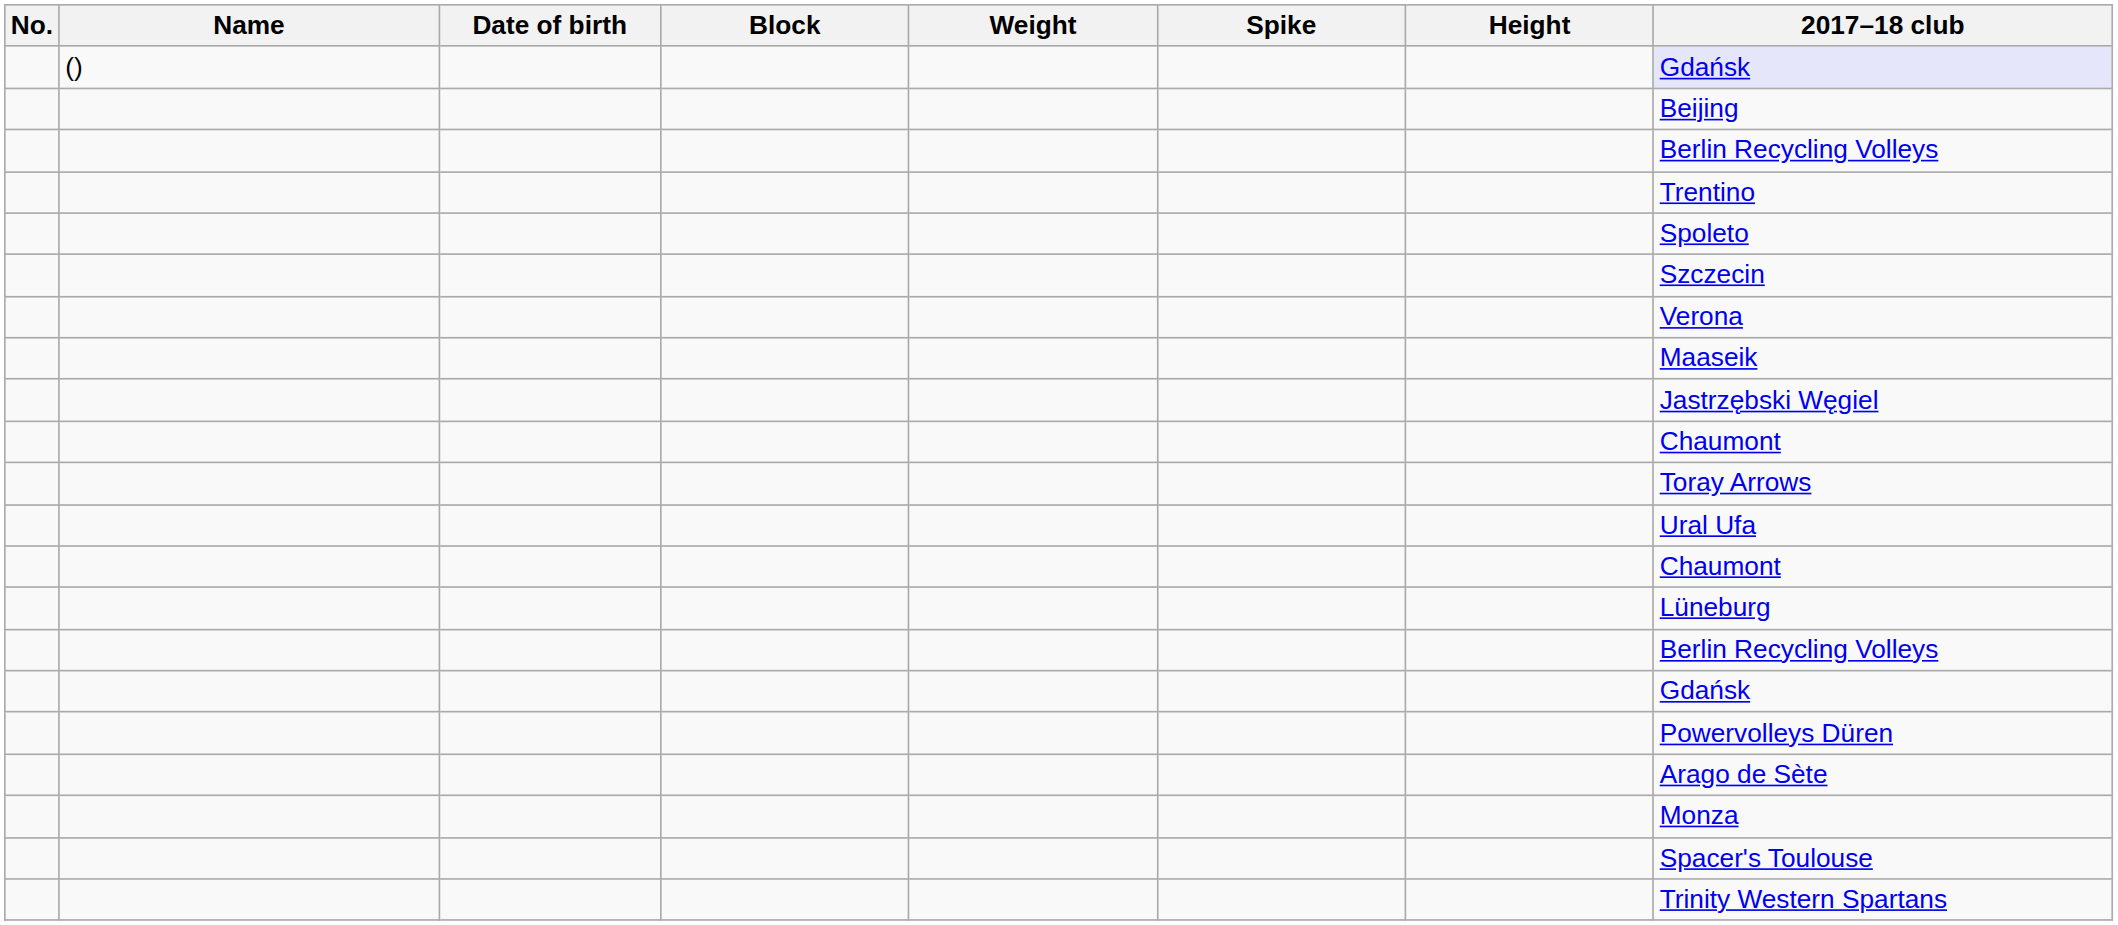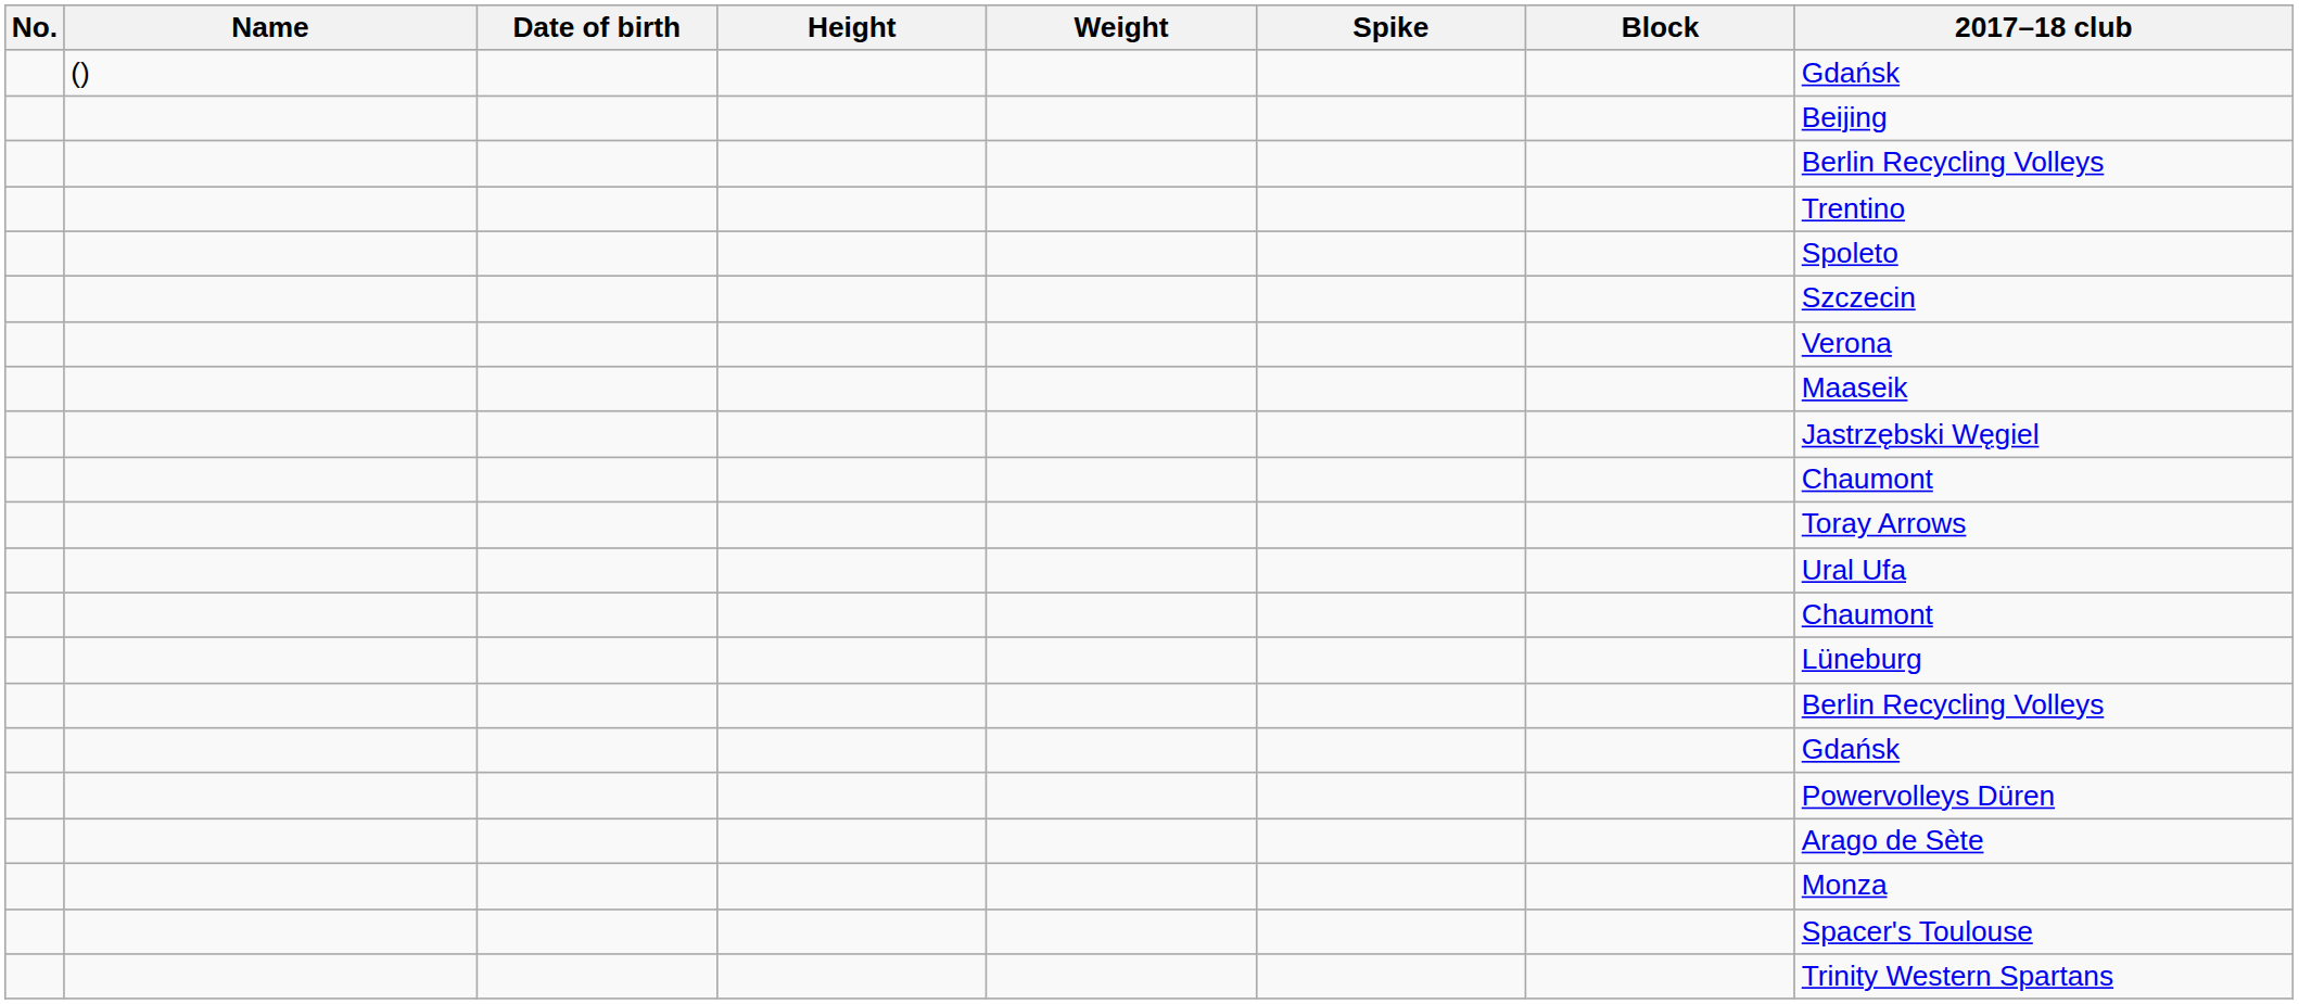 <table class="wikitable sortable" style="font-size:100%; text-align:center;">
 <tr>
 <th>No.</th>
 <th style="width:14em">Name</th>
 <th style="width:8em">Date of birth</th>
-<th style="width:9em">Block</th>
+<th style="width:9em">Height</th>
 <th style="width:9em">Weight</th>
 <th style="width:9em">Spike</th>
-<th style="width:9em">Height</th>
+<th style="width:9em">Block</th>
 <th style="width:17em">2017–18 club</th>
 </tr>
 <tr>
 <td></td>
 <td style="text-align:left;"> ()</td>
 <td style="text-align:right;"></td>
 <td></td>
 <td></td>
 <td></td>
 <td></td>
-<td style="background: lavender; text-align:left;"> <a href='#'>Gdańsk</a></td>
+<td style="text-align:left;"> <a href='#'>Gdańsk</a></td>
 </tr>
 <tr>
 <td></td>
 <td style="text-align:left;"></td>
 <td style="text-align:right;"></td>
 <td></td>
 <td></td>
 <td></td>
 <td></td>
 <td style="text-align:left;"> <a href='#'>Beijing</a></td>
 </tr>
 <tr>
 <td></td>
 <td style="text-align:left;"></td>
 <td style="text-align:right;"></td>
 <td></td>
 <td></td>
 <td></td>
 <td></td>
 <td style="text-align:left;"> <a href='#'>Berlin Recycling Volleys</a></td>
 </tr>
 <tr>
 <td></td>
 <td style="text-align:left;"></td>
 <td style="text-align:right;"></td>
 <td></td>
 <td></td>
 <td></td>
 <td></td>
 <td style="text-align:left;"> <a href='#'>Trentino</a></td>
 </tr>
 <tr>
 <td></td>
 <td style="text-align:left;"></td>
 <td style="text-align:right;"></td>
 <td></td>
 <td></td>
 <td></td>
 <td></td>
 <td style="text-align:left;"> <a href='#'>Spoleto</a></td>
 </tr>
 <tr>
 <td></td>
 <td style="text-align:left;"></td>
 <td style="text-align:right;"></td>
 <td></td>
 <td></td>
 <td></td>
 <td></td>
 <td style="text-align:left;"> <a href='#'>Szczecin</a></td>
 </tr>
 <tr>
 <td></td>
 <td style="text-align:left;"></td>
 <td style="text-align:right;"></td>
 <td></td>
 <td></td>
 <td></td>
 <td></td>
 <td style="text-align:left;"> <a href='#'>Verona</a></td>
 </tr>
 <tr>
 <td></td>
 <td style="text-align:left;"></td>
 <td style="text-align:right;"></td>
 <td></td>
 <td></td>
 <td></td>
 <td></td>
 <td style="text-align:left;"> <a href='#'>Maaseik</a></td>
 </tr>
 <tr>
 <td></td>
 <td style="text-align:left;"></td>
 <td style="text-align:right;"></td>
 <td></td>
 <td></td>
 <td></td>
 <td></td>
 <td style="text-align:left;"> <a href='#'>Jastrzębski Węgiel</a></td>
 </tr>
 <tr>
 <td></td>
 <td style="text-align:left;"></td>
 <td style="text-align:right;"></td>
 <td></td>
 <td></td>
 <td></td>
 <td></td>
 <td style="text-align:left;"> <a href='#'>Chaumont</a></td>
 </tr>
 <tr>
 <td></td>
 <td style="text-align:left;"></td>
 <td style="text-align:right;"></td>
 <td></td>
 <td></td>
 <td></td>
 <td></td>
 <td style="text-align:left;"> <a href='#'>Toray Arrows</a></td>
 </tr>
 <tr>
 <td></td>
 <td style="text-align:left;"></td>
 <td style="text-align:right;"></td>
 <td></td>
 <td></td>
 <td></td>
 <td></td>
 <td style="text-align:left;"> <a href='#'>Ural Ufa</a></td>
 </tr>
 <tr>
 <td></td>
 <td style="text-align:left;"></td>
 <td style="text-align:right;"></td>
 <td></td>
 <td></td>
 <td></td>
 <td></td>
 <td style="text-align:left;"> <a href='#'>Chaumont</a></td>
 </tr>
 <tr>
 <td></td>
 <td style="text-align:left;"></td>
 <td style="text-align:right;"></td>
 <td></td>
 <td></td>
 <td></td>
 <td></td>
 <td style="text-align:left;"> <a href='#'>Lüneburg</a></td>
 </tr>
 <tr>
 <td></td>
 <td style="text-align:left;"></td>
 <td style="text-align:right;"></td>
 <td></td>
 <td></td>
 <td></td>
 <td></td>
 <td style="text-align:left;"> <a href='#'>Berlin Recycling Volleys</a></td>
 </tr>
 <tr>
 <td></td>
 <td style="text-align:left;"></td>
 <td style="text-align:right;"></td>
 <td></td>
 <td></td>
 <td></td>
 <td></td>
 <td style="text-align:left;"> <a href='#'>Gdańsk</a></td>
 </tr>
 <tr>
 <td></td>
 <td style="text-align:left;"></td>
 <td style="text-align:right;"></td>
 <td></td>
 <td></td>
 <td></td>
 <td></td>
 <td style="text-align:left;"> <a href='#'>Powervolleys Düren</a></td>
 </tr>
 <tr>
 <td></td>
 <td style="text-align:left;"></td>
 <td style="text-align:right;"></td>
 <td></td>
 <td></td>
 <td></td>
 <td></td>
 <td style="text-align:left;"> <a href='#'>Arago de Sète</a></td>
 </tr>
 <tr>
 <td></td>
 <td style="text-align:left;"></td>
 <td style="text-align:right;"></td>
 <td></td>
 <td></td>
 <td></td>
 <td></td>
 <td style="text-align:left;"> <a href='#'>Monza</a></td>
 </tr>
 <tr>
 <td></td>
 <td style="text-align:left;"></td>
 <td style="text-align:right;"></td>
 <td></td>
 <td></td>
 <td></td>
 <td></td>
 <td style="text-align:left;"> <a href='#'>Spacer's Toulouse</a></td>
 </tr>
 <tr>
 <td></td>
 <td style="text-align:left;"></td>
 <td style="text-align:right;"></td>
 <td></td>
 <td></td>
 <td></td>
 <td></td>
 <td style="text-align:left;"> <a href='#'>Trinity Western Spartans</a></td>
 </tr>
 </table>
